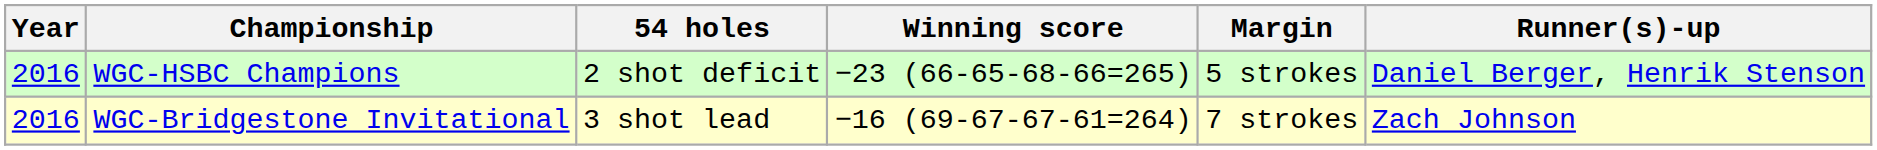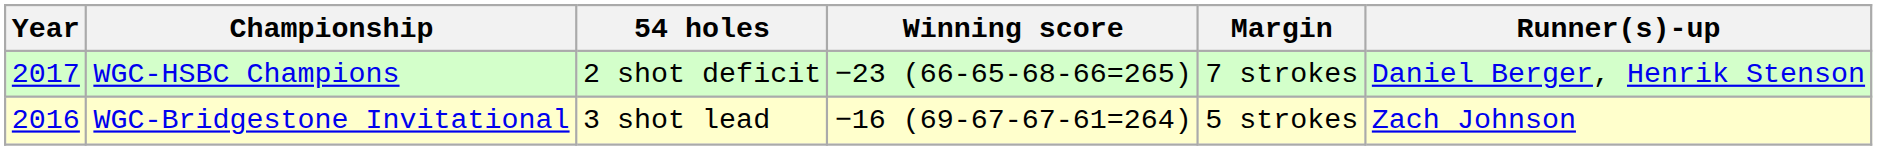 <table class="wikitable">
 <tr>
 <th>Year</th>
 <th>Championship</th>
 <th>54 holes</th>
 <th>Winning score</th>
 <th>Margin</th>
 <th>Runner(s)-up</th>
 </tr>
 <tr style="background:#d3ffca;">
-<td><a href='#'>2016</a></td>
+<td><a href='#'>2017</a></td>
 <td><a href='#'>WGC-HSBC Champions</a></td>
 <td>2 shot deficit</td>
 <td>−23 (66-65-68-66=265)</td>
-<td>5 strokes</td>
+<td>7 strokes</td>
 <td> <a href='#'>Daniel Berger</a>,  <a href='#'>Henrik Stenson</a></td>
 </tr>
 <tr style="background:#FFFFCC;">
 <td><a href='#'>2016</a></td>
 <td><a href='#'>WGC-Bridgestone Invitational</a></td>
 <td>3 shot lead</td>
 <td>−16 (69-67-67-61=264)</td>
-<td>7 strokes</td>
+<td>5 strokes</td>
 <td> <a href='#'>Zach Johnson</a></td>
 </tr>
 </table>
